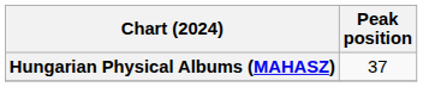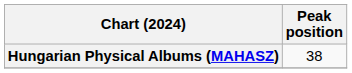 <table class="wikitable sortable plainrowheaders" style="text-align:center">
 <tr>
 <th scope="col">Chart (2024)</th>
 <th scope="col">Peak<br>position</th>
 </tr>
 <tr>
 <th scope="row">Hungarian Physical Albums (<a href='#'>MAHASZ</a>)</th>
-<td>37</td>
+<td>38</td>
 </tr>
 <tr>
 </tr>
 </table>
